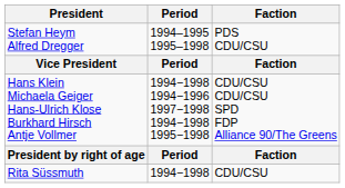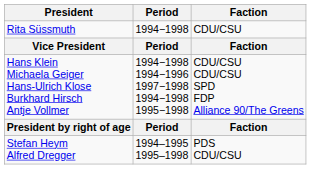 <table class="wikitable">
 <tr>
 <th>President</th>
 <th>Period</th>
 <th>Faction</th>
 </tr>
 <tr>
-<td><a href='#'>Stefan Heym</a><br><a href='#'>Alfred Dregger</a></td>
-<td>1994–1995<br>1995–1998</td>
-<td>PDS<br>CDU/CSU</td>
+<td><a href='#'>Rita Süssmuth</a></td>
+<td>1994−1998</td>
+<td>CDU/CSU</td>
 </tr>
 <tr>
 <th>Vice President</th>
 <th>Period</th>
 <th>Faction</th>
 </tr>
 <tr>
 <td><a href='#'>Hans Klein</a><br><a href='#'>Michaela Geiger</a><br><a href='#'>Hans-Ulrich Klose</a><br><a href='#'>Burkhard Hirsch</a><br><a href='#'>Antje Vollmer</a></td>
 <td>1994−1998<br>1994−1996<br>1997−1998<br>1994−1998<br>1995−1998</td>
 <td>CDU/CSU<br>CDU/CSU<br>SPD<br>FDP<br><a href='#'>Alliance 90/The Greens</a></td>
 </tr>
 <tr>
 <th>President by right of age</th>
 <th>Period</th>
 <th>Faction</th>
 </tr>
 <tr>
-<td><a href='#'>Rita Süssmuth</a></td>
-<td>1994−1998</td>
-<td>CDU/CSU</td>
+<td><a href='#'>Stefan Heym</a><br><a href='#'>Alfred Dregger</a></td>
+<td>1994–1995<br>1995–1998</td>
+<td>PDS<br>CDU/CSU</td>
 </tr>
 </table>
